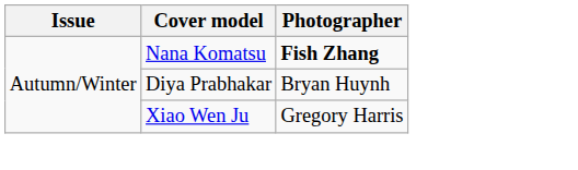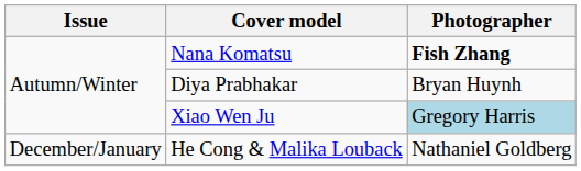 <table class="sortable wikitable">
 <tr>
 <th>Issue</th>
 <th>Cover model</th>
 <th>Photographer</th>
 </tr>
 <tr>
 <td rowspan="3">Autumn/Winter</td>
 <td><a href='#'>Nana Komatsu</a></td>
 <td><strong>Fish Zhang</strong></td>
 </tr>
 <tr>
 <td>Diya Prabhakar</td>
 <td>Bryan Huynh</td>
 </tr>
 <tr>
 <td><a href='#'>Xiao Wen Ju</a></td>
-<td>Gregory Harris</td>
+<td style="background: lightblue;">Gregory Harris</td>
+</tr>
+<tr>
+<td>December/January</td>
+<td>He Cong & <a href='#'>Malika Louback</a></td>
+<td>Nathaniel Goldberg</td>
 </tr>
 </table>
